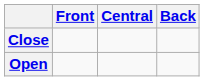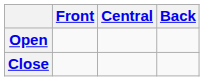 <table class="wikitable" style="text-align: center;">
 <tr>
 <th></th>
 <th><a href='#'>Front</a></th>
 <th><a href='#'>Central</a></th>
 <th><a href='#'>Back</a></th>
 </tr>
 <tr>
+<th><a href='#'>Open</a></th>
+<td></td>
+<td>  </td>
+<td></td>
+</tr>
+<tr>
 <th><a href='#'>Close</a></th>
 <td>  </td>
 <td></td>
 <td>  </td>
 </tr>
-<tr>
-<th><a href='#'>Open</a></th>
-<td></td>
-<td>  </td>
-<td></td>
-</tr>
 </table>
